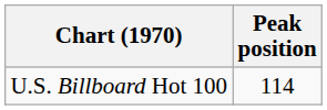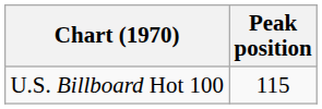 <table class="wikitable">
 <tr>
 <th align="left">Chart (1970)</th>
 <th align="center">Peak<br>position</th>
 </tr>
 <tr>
 <td>U.S. <em>Billboard</em> Hot 100</td>
-<td align="center">114</td>
+<td align="center">115</td>
 </tr>
 </table>
